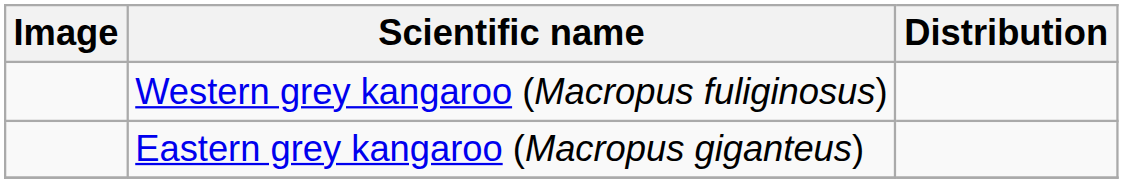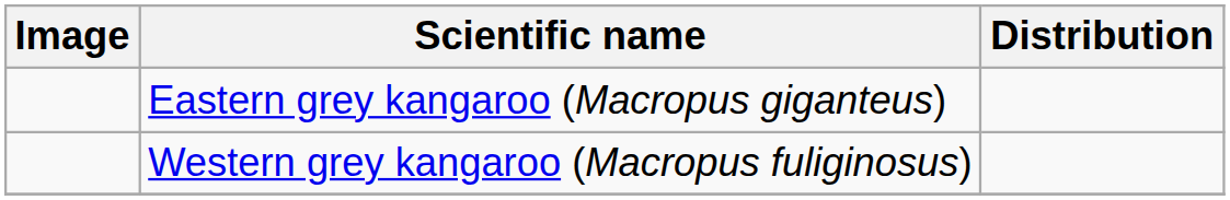 <table class="wikitable">
 <tr>
 <th>Image</th>
 <th>Scientific name</th>
 <th>Distribution</th>
 </tr>
 <tr>
 <td></td>
-<td><a href='#'>Western grey kangaroo</a> (<em>Macropus fuliginosus</em>)</td>
+<td><a href='#'>Eastern grey kangaroo</a> (<em>Macropus giganteus</em>)</td>
 <td></td>
 </tr>
 <tr>
 <td></td>
-<td><a href='#'>Eastern grey kangaroo</a> (<em>Macropus giganteus</em>)</td>
+<td><a href='#'>Western grey kangaroo</a> (<em>Macropus fuliginosus</em>)</td>
 <td></td>
 </tr>
 <tr>
 </tr>
 </table>
